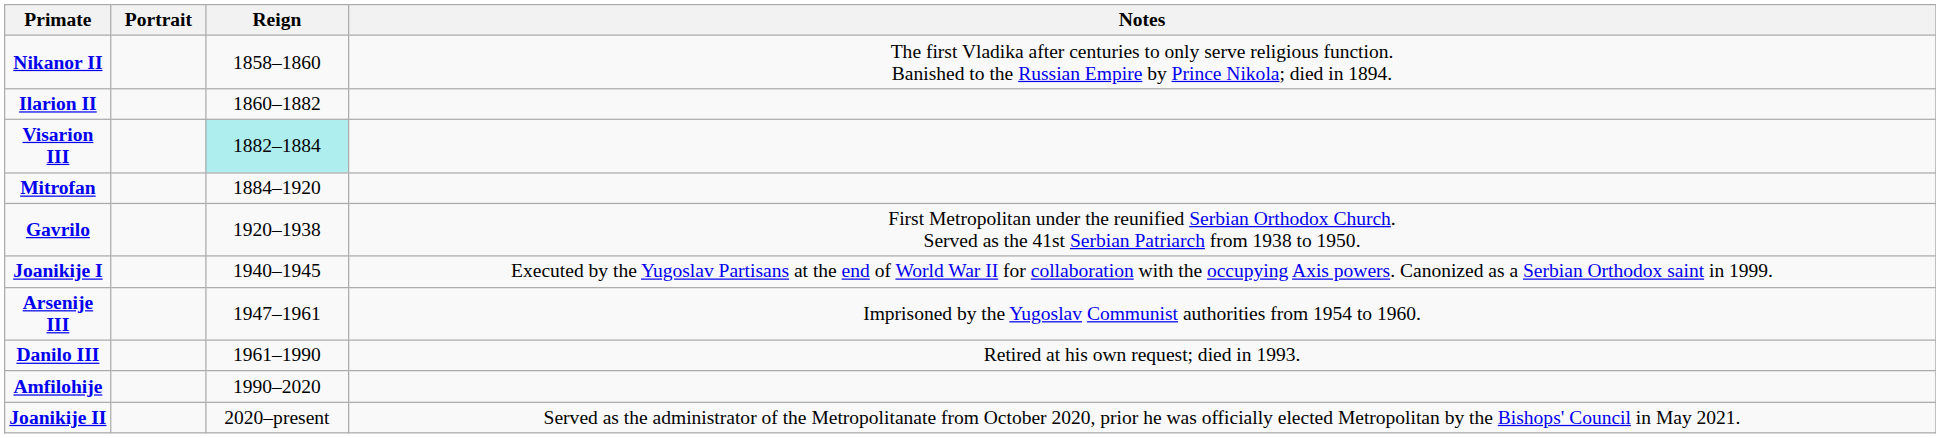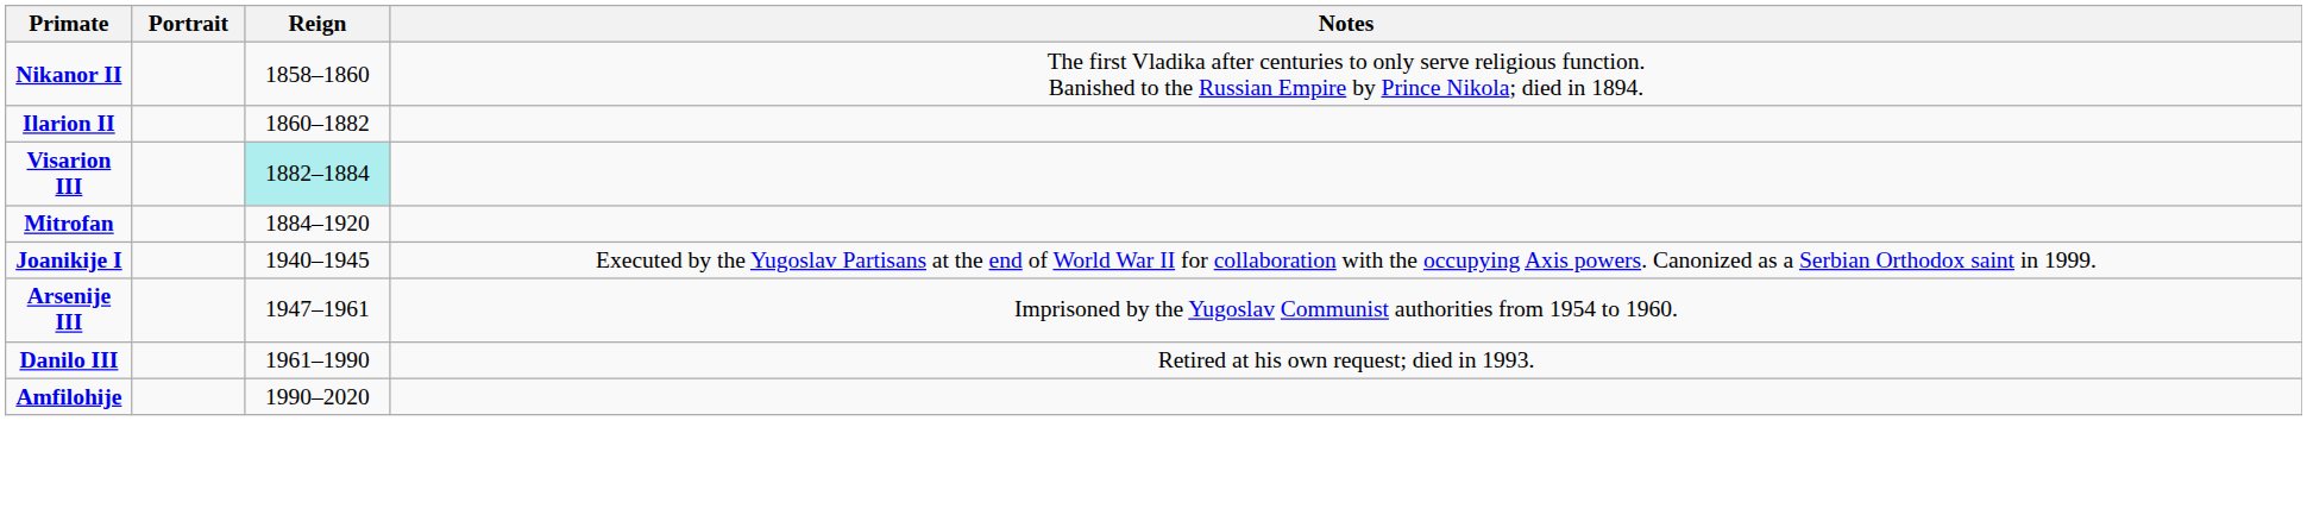 <table class="wikitable" style="text-align:center; width:100%">
 <tr>
 <th width="80">Primate</th>
 <th width="70px">Portrait</th>
 <th>Reign</th>
 <th>Notes</th>
 </tr>
 <tr>
 <td><strong><a href='#'>Nikanor II</a></strong><br></td>
 <td></td>
 <td>1858–1860</td>
 <td>The first Vladika after centuries to only serve religious function.<br>Banished to the <a href='#'>Russian Empire</a> by <a href='#'>Prince Nikola</a>; died in 1894.<br></td>
 </tr>
 <tr>
 <td><strong><a href='#'>Ilarion II</a></strong><br></td>
 <td></td>
 <td>1860–1882</td>
 <td></td>
 </tr>
 <tr>
 <td><strong><a href='#'>Visarion III</a></strong><br></td>
 <td></td>
 <td style="background: paleturquoise;">1882–1884</td>
 <td></td>
 </tr>
 <tr>
 <td><strong><a href='#'>Mitrofan</a></strong><br></td>
 <td></td>
 <td>1884–1920</td>
 <td></td>
 </tr>
 <tr>
-<td><strong><a href='#'>Gavrilo</a></strong><br></td>
-<td></td>
-<td>1920–1938</td>
-<td>First Metropolitan under the reunified <a href='#'>Serbian Orthodox Church</a>.<br>Served as the 41st <a href='#'>Serbian Patriarch</a> from 1938 to 1950.<br></td>
-</tr>
-<tr>
 <td><strong><a href='#'>Joanikije I</a></strong><br></td>
 <td></td>
 <td>1940–1945</td>
 <td>Executed by the <a href='#'>Yugoslav Partisans</a> at the <a href='#'>end</a> of <a href='#'>World War II</a> for <a href='#'>collaboration</a> with the <a href='#'>occupying</a> <a href='#'>Axis powers</a>. Canonized as a <a href='#'>Serbian Orthodox saint</a> in 1999.<br></td>
 </tr>
 <tr>
 <td><strong><a href='#'>Arsenije III</a></strong><br></td>
 <td></td>
 <td>1947–1961</td>
 <td>Imprisoned by the <a href='#'>Yugoslav</a> <a href='#'>Communist</a> authorities from 1954 to 1960.<br></td>
 </tr>
 <tr>
 <td><strong><a href='#'>Danilo III</a></strong><br></td>
 <td></td>
 <td>1961–1990</td>
 <td>Retired at his own request; died in 1993.<br></td>
 </tr>
 <tr>
 <td><strong><a href='#'>Amfilohije</a></strong><br></td>
 <td></td>
 <td>1990–2020</td>
 <td></td>
 </tr>
-<tr>
-<td><strong><a href='#'>Joanikije II</a></strong><br></td>
-<td></td>
-<td>2020–present</td>
-<td>Served as the administrator of the Metropolitanate from October 2020, prior he was officially elected Metropolitan by the <a href='#'>Bishops' Council</a> in May 2021.<br></td>
-</tr>
 </table>
